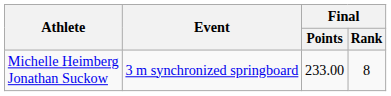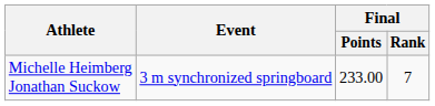 <table class="wikitable" style="font-size:90%;">
 <tr>
 <th rowspan=2>Athlete</th>
 <th rowspan=2>Event</th>
 <th colspan=2>Final</th>
 </tr>
 <tr style="font-size:95%">
 <th>Points</th>
 <th>Rank</th>
 </tr>
 <tr align=center>
 <td align=left><a href='#'>Michelle Heimberg</a><br><a href='#'>Jonathan Suckow</a></td>
 <td align=left><a href='#'>3 m synchronized springboard</a></td>
 <td>233.00</td>
-<td>8</td>
+<td>7</td>
 </tr>
 </table>
